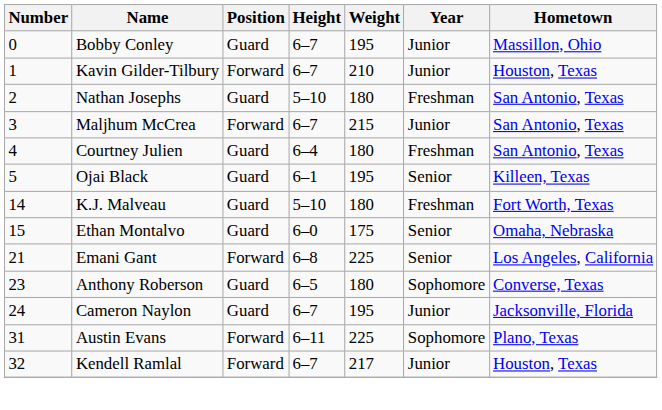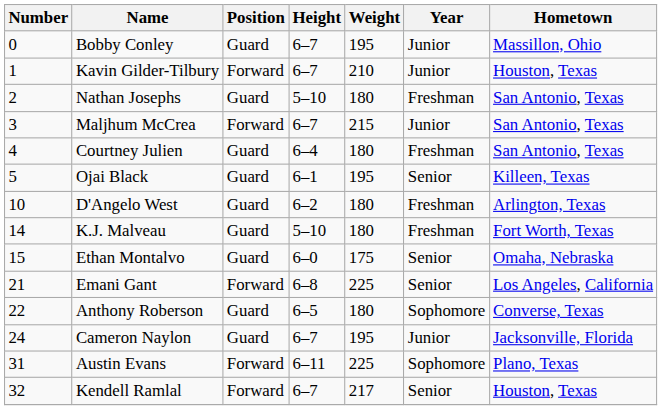 <table class="wikitable">
 <tr>
 <th>Number</th>
 <th>Name</th>
 <th>Position</th>
 <th>Height</th>
 <th>Weight</th>
 <th>Year</th>
 <th>Hometown</th>
 </tr>
 <tr>
 <td>0</td>
 <td>Bobby Conley</td>
 <td>Guard</td>
 <td>6–7</td>
 <td>195</td>
 <td>Junior</td>
 <td><a href='#'>Massillon, Ohio</a></td>
 </tr>
 <tr>
 <td>1</td>
 <td>Kavin Gilder-Tilbury</td>
 <td>Forward</td>
 <td>6–7</td>
 <td>210</td>
 <td>Junior</td>
 <td><a href='#'>Houston</a>, <a href='#'>Texas</a></td>
 </tr>
 <tr>
 <td>2</td>
 <td>Nathan Josephs</td>
 <td>Guard</td>
 <td>5–10</td>
 <td>180</td>
 <td>Freshman</td>
 <td><a href='#'>San Antonio</a>, <a href='#'>Texas</a></td>
 </tr>
 <tr>
 <td>3</td>
 <td>Maljhum McCrea</td>
 <td>Forward</td>
 <td>6–7</td>
 <td>215</td>
 <td>Junior</td>
 <td><a href='#'>San Antonio</a>, <a href='#'>Texas</a></td>
 </tr>
 <tr>
 <td>4</td>
 <td>Courtney Julien</td>
 <td>Guard</td>
 <td>6–4</td>
 <td>180</td>
 <td>Freshman</td>
 <td><a href='#'>San Antonio</a>, <a href='#'>Texas</a></td>
 </tr>
 <tr>
 <td>5</td>
 <td>Ojai Black</td>
 <td>Guard</td>
 <td>6–1</td>
 <td>195</td>
 <td>Senior</td>
 <td><a href='#'>Killeen, Texas</a></td>
 </tr>
 <tr>
+<td>10</td>
+<td>D'Angelo West</td>
+<td>Guard</td>
+<td>6–2</td>
+<td>180</td>
+<td>Freshman</td>
+<td><a href='#'>Arlington, Texas</a></td>
+</tr>
+<tr>
 <td>14</td>
 <td>K.J. Malveau</td>
 <td>Guard</td>
 <td>5–10</td>
 <td>180</td>
 <td>Freshman</td>
 <td><a href='#'>Fort Worth, Texas</a></td>
 </tr>
 <tr>
 <td>15</td>
 <td>Ethan Montalvo</td>
 <td>Guard</td>
 <td>6–0</td>
 <td>175</td>
 <td>Senior</td>
 <td><a href='#'>Omaha, Nebraska</a></td>
 </tr>
 <tr>
 <td>21</td>
 <td>Emani Gant</td>
 <td>Forward</td>
 <td>6–8</td>
 <td>225</td>
 <td>Senior</td>
 <td><a href='#'>Los Angeles</a>, <a href='#'>California</a></td>
 </tr>
 <tr>
-<td>23</td>
+<td>22</td>
 <td>Anthony Roberson</td>
 <td>Guard</td>
 <td>6–5</td>
 <td>180</td>
 <td>Sophomore</td>
 <td><a href='#'>Converse, Texas</a></td>
 </tr>
 <tr>
 <td>24</td>
 <td>Cameron Naylon</td>
 <td>Guard</td>
 <td>6–7</td>
 <td>195</td>
 <td>Junior</td>
 <td><a href='#'>Jacksonville, Florida</a></td>
 </tr>
 <tr>
 <td>31</td>
 <td>Austin Evans</td>
 <td>Forward</td>
 <td>6–11</td>
 <td>225</td>
 <td>Sophomore</td>
 <td><a href='#'>Plano, Texas</a></td>
 </tr>
 <tr>
 <td>32</td>
 <td>Kendell Ramlal</td>
 <td>Forward</td>
 <td>6–7</td>
 <td>217</td>
-<td>Junior</td>
+<td>Senior</td>
 <td><a href='#'>Houston</a>, <a href='#'>Texas</a></td>
 </tr>
 <tr>
 </tr>
 </table>
